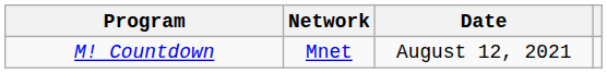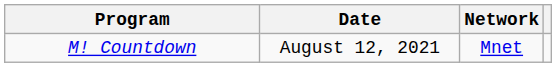 <table class="wikitable plainrowheaders" style="text-align:center">
 <tr>
 <th style="width:180px;">Program</th>
+<th style="width:140px;">Date</th>
 <th>Network</th>
-<th style="width:140px;">Date</th>
 <th scope="col"></th>
 </tr>
 <tr>
 <td><em><a href='#'>M! Countdown</a></em></td>
+<td>August 12, 2021</td>
 <td><a href='#'>Mnet</a></td>
-<td>August 12, 2021</td>
 <td></td>
 </tr>
 </table>
